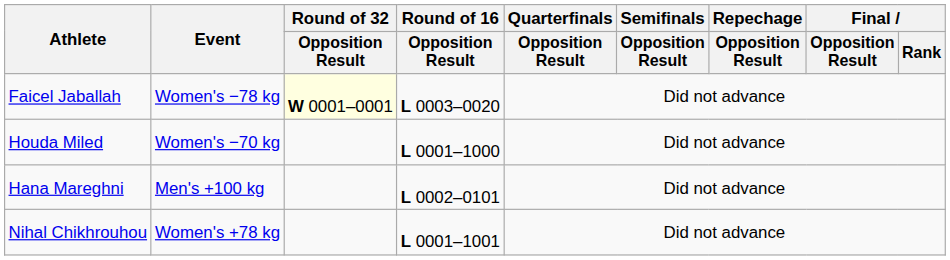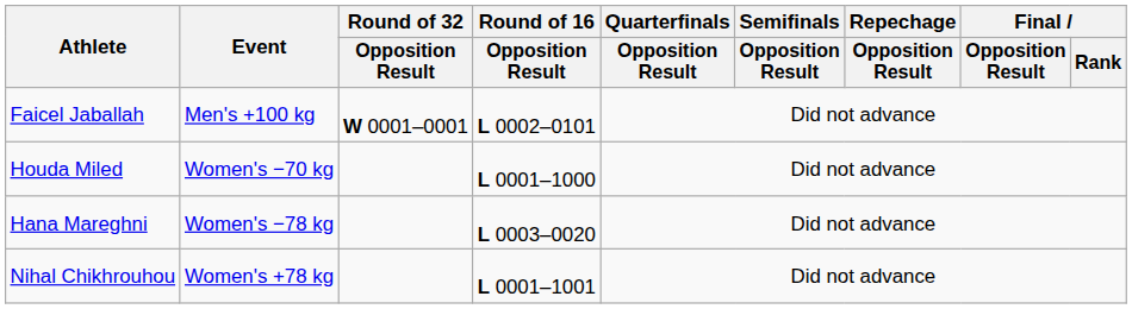 <table class="wikitable" style="font-size:90%">
 <tr>
 <th rowspan="2">Athlete</th>
 <th rowspan="2">Event</th>
 <th>Round of 32</th>
 <th>Round of 16</th>
 <th>Quarterfinals</th>
 <th>Semifinals</th>
 <th>Repechage</th>
 <th colspan=2>Final / </th>
 </tr>
 <tr style="font-size:95%">
 <th>Opposition<br>Result</th>
 <th>Opposition<br>Result</th>
 <th>Opposition<br>Result</th>
 <th>Opposition<br>Result</th>
 <th>Opposition<br>Result</th>
 <th>Opposition<br>Result</th>
 <th>Rank</th>
 </tr>
 <tr align=center>
 <td align=left><a href='#'>Faicel Jaballah</a></td>
-<td align=left><a href='#'>Women's −78 kg</a></td>
-<td style="background: lightyellow;"><br><strong>W</strong> 0001–0001 </td>
-<td><br><strong>L</strong> 0003–0020</td>
+<td align=left><a href='#'>Men's +100 kg</a></td>
+<td><br><strong>W</strong> 0001–0001 </td>
+<td><br><strong>L</strong> 0002–0101</td>
 <td colspan=5>Did not advance</td>
 </tr>
 <tr align=center>
 <td align=left><a href='#'>Houda Miled</a></td>
 <td align=left><a href='#'>Women's −70 kg</a></td>
 <td></td>
 <td><br><strong>L</strong> 0001–1000</td>
 <td colspan=5>Did not advance</td>
 </tr>
 <tr align=center>
 <td align=left><a href='#'>Hana Mareghni</a></td>
-<td align=left><a href='#'>Men's +100 kg</a></td>
+<td align=left><a href='#'>Women's −78 kg</a></td>
 <td></td>
-<td><br><strong>L</strong> 0002–0101</td>
+<td><br><strong>L</strong> 0003–0020</td>
 <td colspan=5>Did not advance</td>
 </tr>
 <tr align=center>
 <td align=left><a href='#'>Nihal Chikhrouhou</a></td>
 <td align=left><a href='#'>Women's +78 kg</a></td>
 <td></td>
 <td><br><strong>L</strong> 0001–1001</td>
 <td colspan=5>Did not advance</td>
 </tr>
 </table>
